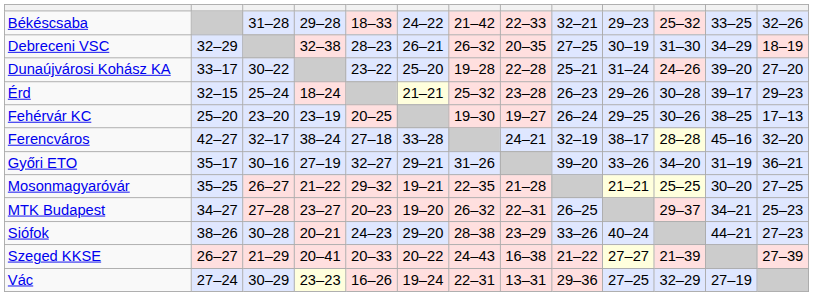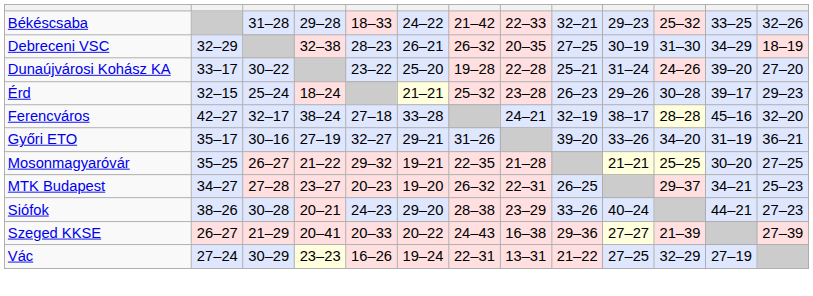 <table class="wikitable" style="text-align: center;" width="875">
 <tr>
 <th width=215></th>
 <th width=55></th>
 <th width=55></th>
 <th width=55></th>
 <th width=55></th>
 <th width=55></th>
 <th width=55></th>
 <th width=55></th>
 <th width=55></th>
 <th width=55></th>
 <th width=55></th>
 <th width=55></th>
 <th width=55></th>
 </tr>
 <tr>
 <td style="text-align: left;"><a href='#'>Békéscsaba</a></td>
 <td bgcolor=#CCCCCC> </td>
 <td bgcolor=#DFE7FF>31–28</td>
 <td bgcolor=#DFE7FF>29–28</td>
 <td bgcolor=#FFDFDF>18–33</td>
 <td bgcolor=#DFE7FF>24–22</td>
 <td bgcolor=#FFDFDF>21–42</td>
 <td bgcolor=#FFDFDF>22–33</td>
 <td bgcolor=#DFE7FF>32–21</td>
 <td bgcolor=#DFE7FF>29–23</td>
 <td bgcolor=#FFDFDF>25–32</td>
 <td bgcolor=#DFE7FF>33–25</td>
 <td bgcolor=#DFE7FF>32–26</td>
 </tr>
 <tr>
 <td style="text-align: left;"><a href='#'>Debreceni VSC</a></td>
 <td bgcolor=#DFE7FF>32–29</td>
 <td bgcolor=#CCCCCC> </td>
 <td bgcolor=#FFDFDF>32–38</td>
 <td bgcolor=#DFE7FF>28–23</td>
 <td bgcolor=#DFE7FF>26–21</td>
 <td bgcolor=#FFDFDF>26–32</td>
 <td bgcolor=#FFDFDF>20–35</td>
 <td bgcolor=#DFE7FF>27–25</td>
 <td bgcolor=#DFE7FF>30–19</td>
 <td bgcolor=#DFE7FF>31–30</td>
 <td bgcolor=#DFE7FF>34–29</td>
 <td bgcolor=#FFDFDF>18–19</td>
 </tr>
 <tr>
 <td style="text-align: left;"><a href='#'>Dunaújvárosi Kohász KA</a></td>
 <td bgcolor=#DFE7FF>33–17</td>
 <td bgcolor=#DFE7FF>30–22</td>
 <td bgcolor=#CCCCCC> </td>
 <td bgcolor=#DFE7FF>23–22</td>
 <td bgcolor=#DFE7FF>25–20</td>
 <td bgcolor=#FFDFDF>19–28</td>
 <td bgcolor=#FFDFDF>22–28</td>
 <td bgcolor=#DFE7FF>25–21</td>
 <td bgcolor=#DFE7FF>31–24</td>
 <td bgcolor=#FFDFDF>24–26</td>
 <td bgcolor=#DFE7FF>39–20</td>
 <td bgcolor=#DFE7FF>27–20</td>
 </tr>
 <tr>
 <td style="text-align: left;"><a href='#'>Érd</a></td>
 <td bgcolor=#DFE7FF>32–15</td>
 <td bgcolor=#DFE7FF>25–24</td>
 <td bgcolor=#FFDFDF>18–24</td>
 <td bgcolor=#CCCCCC> </td>
 <td bgcolor=#FFFFDD>21–21</td>
 <td bgcolor=#FFDFDF>25–32</td>
 <td bgcolor=#FFDFDF>23–28</td>
 <td bgcolor=#DFE7FF>26–23</td>
 <td bgcolor=#DFE7FF>29–26</td>
 <td bgcolor=#DFE7FF>30–28</td>
 <td bgcolor=#DFE7FF>39–17</td>
 <td bgcolor=#DFE7FF>29–23</td>
-</tr>
-<tr>
-<td style="text-align: left;"><a href='#'>Fehérvár KC</a></td>
-<td bgcolor=#DFE7FF>25–20</td>
-<td bgcolor=#DFE7FF>23–20</td>
-<td bgcolor=#DFE7FF>23–19</td>
-<td bgcolor=#FFDFDF>20–25</td>
-<td bgcolor=#CCCCCC> </td>
-<td bgcolor=#FFDFDF>19–30</td>
-<td bgcolor=#FFDFDF>19–27</td>
-<td bgcolor=#DFE7FF>26–24</td>
-<td bgcolor=#DFE7FF>29–25</td>
-<td bgcolor=#DFE7FF>30–26</td>
-<td bgcolor=#DFE7FF>38–25</td>
-<td bgcolor=#DFE7FF>17–13</td>
 </tr>
 <tr>
 <td style="text-align: left;"><a href='#'>Ferencváros</a></td>
 <td bgcolor=#DFE7FF>42–27</td>
 <td bgcolor=#DFE7FF>32–17</td>
 <td bgcolor=#DFE7FF>38–24</td>
 <td bgcolor=#DFE7FF>27–18</td>
 <td bgcolor=#DFE7FF>33–28</td>
 <td bgcolor=#CCCCCC> </td>
 <td bgcolor=#DFE7FF>24–21</td>
 <td bgcolor=#DFE7FF>32–19</td>
 <td bgcolor=#DFE7FF>38–17</td>
 <td bgcolor=#FFFFDD>28–28</td>
 <td bgcolor=#DFE7FF>45–16</td>
 <td bgcolor=#DFE7FF>32–20</td>
 </tr>
 <tr>
 <td style="text-align: left;"><a href='#'>Győri ETO</a></td>
 <td bgcolor=#DFE7FF>35–17</td>
 <td bgcolor=#DFE7FF>30–16</td>
 <td bgcolor=#DFE7FF>27–19</td>
 <td bgcolor=#DFE7FF>32–27</td>
 <td bgcolor=#DFE7FF>29–21</td>
 <td bgcolor=#DFE7FF>31–26</td>
 <td bgcolor=#CCCCCC> </td>
 <td bgcolor=#DFE7FF>39–20</td>
 <td bgcolor=#DFE7FF>33–26</td>
 <td bgcolor=#DFE7FF>34–20</td>
 <td bgcolor=#DFE7FF>31–19</td>
 <td bgcolor=#DFE7FF>36–21</td>
 </tr>
 <tr>
 <td style="text-align: left;"><a href='#'>Mosonmagyaróvár</a></td>
 <td bgcolor=#DFE7FF>35–25</td>
 <td bgcolor=#FFDFDF>26–27</td>
 <td bgcolor=#FFDFDF>21–22</td>
 <td bgcolor=#FFDFDF>29–32</td>
 <td bgcolor=#FFDFDF>19–21</td>
 <td bgcolor=#FFDFDF>22–35</td>
 <td bgcolor=#FFDFDF>21–28</td>
 <td bgcolor=#CCCCCC> </td>
 <td bgcolor=#FFFFDD>21–21</td>
 <td bgcolor=#FFFFDD>25–25</td>
 <td bgcolor=#DFE7FF>30–20</td>
 <td bgcolor=#DFE7FF>27–25</td>
 </tr>
 <tr>
 <td style="text-align: left;"><a href='#'>MTK Budapest</a></td>
 <td bgcolor=#DFE7FF>34–27</td>
 <td bgcolor=#FFDFDF>27–28</td>
 <td bgcolor=#FFDFDF>23–27</td>
 <td bgcolor=#FFDFDF>20–23</td>
 <td bgcolor=#FFDFDF>19–20</td>
 <td bgcolor=#FFDFDF>26–32</td>
 <td bgcolor=#FFDFDF>22–31</td>
 <td bgcolor=#DFE7FF>26–25</td>
 <td bgcolor=#CCCCCC> </td>
 <td bgcolor=#FFDFDF>29–37</td>
 <td bgcolor=#DFE7FF>34–21</td>
 <td bgcolor=#DFE7FF>25–23</td>
 </tr>
 <tr>
 <td style="text-align: left;"><a href='#'>Siófok</a></td>
 <td bgcolor=#DFE7FF>38–26</td>
 <td bgcolor=#DFE7FF>30–28</td>
 <td bgcolor=#FFDFDF>20–21</td>
 <td bgcolor=#DFE7FF>24–23</td>
 <td bgcolor=#DFE7FF>29–20</td>
 <td bgcolor=#FFDFDF>28–38</td>
 <td bgcolor=#FFDFDF>23–29</td>
 <td bgcolor=#DFE7FF>33–26</td>
 <td bgcolor=#DFE7FF>40–24</td>
 <td bgcolor=#CCCCCC> </td>
 <td bgcolor=#DFE7FF>44–21</td>
 <td bgcolor=#DFE7FF>27–23</td>
 </tr>
 <tr>
 <td style="text-align: left;"><a href='#'>Szeged KKSE</a></td>
 <td bgcolor=#FFDFDF>26–27</td>
 <td bgcolor=#FFDFDF>21–29</td>
 <td bgcolor=#FFDFDF>20–41</td>
 <td bgcolor=#FFDFDF>20–33</td>
 <td bgcolor=#FFDFDF>20–22</td>
 <td bgcolor=#FFDFDF>24–43</td>
 <td bgcolor=#FFDFDF>16–38</td>
-<td bgcolor=#FFDFDF>21–22</td>
+<td bgcolor=#FFDFDF>29–36</td>
 <td bgcolor=#FFFFDD>27–27</td>
 <td bgcolor=#FFDFDF>21–39</td>
 <td bgcolor=#CCCCCC> </td>
 <td bgcolor=#FFDFDF>27–39</td>
 </tr>
 <tr>
 <td style="text-align: left;"><a href='#'>Vác</a></td>
 <td bgcolor=#DFE7FF>27–24</td>
 <td bgcolor=#DFE7FF>30–29</td>
 <td bgcolor=#FFFFDD>23–23</td>
 <td bgcolor=#FFDFDF>16–26</td>
 <td bgcolor=#FFDFDF>19–24</td>
 <td bgcolor=#FFDFDF>22–31</td>
 <td bgcolor=#FFDFDF>13–31</td>
-<td bgcolor=#FFDFDF>29–36</td>
+<td bgcolor=#FFDFDF>21–22</td>
 <td bgcolor=#DFE7FF>27–25</td>
 <td bgcolor=#DFE7FF>32–29</td>
 <td bgcolor=#DFE7FF>27–19</td>
 <td bgcolor=#CCCCCC> </td>
 </tr>
 </table>
